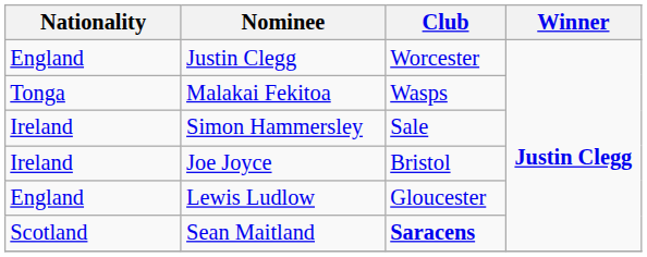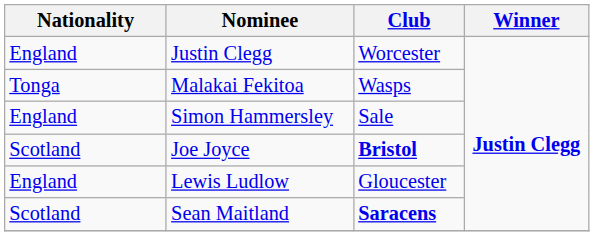 <table class="wikitable">
 <tr>
 <th width=120>Nationality</th>
 <th width=140>Nominee</th>
 <th width=80><a href='#'>Club</a></th>
 <th width=90><a href='#'>Winner</a></th>
 </tr>
 <tr>
 <td> <a href='#'>England</a></td>
 <td><a href='#'>Justin Clegg</a></td>
 <td><a href='#'>Worcester</a></td>
 <td rowspan=6 align=center><br><strong><a href='#'>Justin Clegg</a></strong></td>
 </tr>
 <tr>
 <td> <a href='#'>Tonga</a></td>
 <td><a href='#'>Malakai Fekitoa</a></td>
 <td><a href='#'>Wasps</a></td>
 </tr>
 <tr>
-<td> <a href='#'>Ireland</a></td>
+<td> <a href='#'>England</a></td>
 <td><a href='#'>Simon Hammersley</a></td>
 <td><a href='#'>Sale</a></td>
 </tr>
 <tr>
-<td> <a href='#'>Ireland</a></td>
+<td> <a href='#'>Scotland</a></td>
 <td><a href='#'>Joe Joyce</a></td>
-<td><a href='#'>Bristol</a></td>
+<td><strong><a href='#'>Bristol</a></strong></td>
 </tr>
 <tr>
 <td> <a href='#'>England</a></td>
 <td><a href='#'>Lewis Ludlow</a></td>
 <td><a href='#'>Gloucester</a></td>
 </tr>
 <tr>
 <td> <a href='#'>Scotland</a></td>
 <td><a href='#'>Sean Maitland</a></td>
 <td><strong><a href='#'>Saracens</a></strong></td>
 </tr>
 <tr>
 </tr>
 </table>
